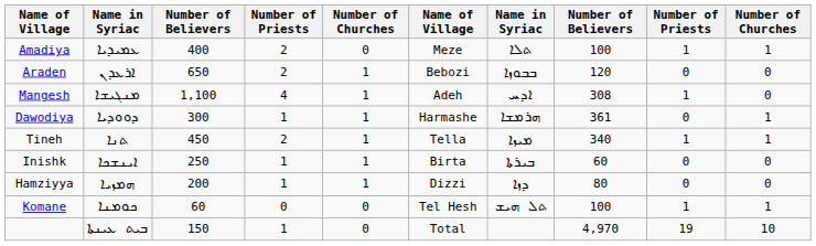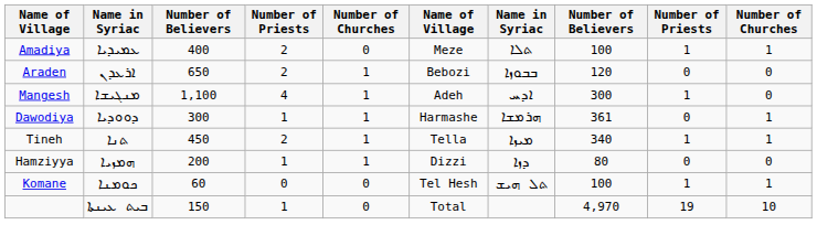 <table class="wikitable" style="text-align:center">
 <tr>
 <th>Name of Village</th>
 <th>Name in Syriac</th>
 <th>Number of Believers</th>
 <th>Number of Priests</th>
 <th>Number of Churches</th>
 <th>Name of Village</th>
 <th>Name in Syriac</th>
 <th>Number of Believers</th>
 <th>Number of Priests</th>
 <th>Number of Churches</th>
 </tr>
 <tr>
 <td><a href='#'>Amadiya</a></td>
 <td><big>ܥܡܝܕܝܐ</big></td>
 <td>400</td>
 <td>2</td>
 <td>0</td>
 <td>Meze</td>
 <td><big>ܬܠܐ</big></td>
 <td>100</td>
 <td>1</td>
 <td>1</td>
 </tr>
 <tr>
 <td><a href='#'>Araden</a></td>
 <td><big>ܐܪܥܕܢ</big></td>
 <td>650</td>
 <td>2</td>
 <td>1</td>
 <td>Bebozi</td>
 <td><big>ܒܒܘܙܐ</big></td>
 <td>120</td>
 <td>0</td>
 <td>0</td>
 </tr>
 <tr>
 <td><a href='#'>Mangesh</a></td>
 <td><big>ܡܢܓܝܫܐ</big></td>
 <td>1,100</td>
 <td>4</td>
 <td>1</td>
 <td>Adeh</td>
 <td><big>ܐܕܚ</big></td>
-<td>308</td>
+<td>300</td>
 <td>1</td>
 <td>0</td>
 </tr>
 <tr>
 <td><a href='#'>Dawodiya</a></td>
 <td><big>ܕܘܘܕܝܐ</big></td>
 <td>300</td>
 <td>1</td>
 <td>1</td>
 <td>Harmashe</td>
 <td><big>ܗܪܡܫܐ</big></td>
 <td>361</td>
 <td>0</td>
 <td>1</td>
 </tr>
 <tr>
 <td>Tineh</td>
 <td><big>ܬܢܐ</big></td>
 <td>450</td>
 <td>2</td>
 <td>1</td>
 <td>Tella</td>
 <td><big>ܡܝܙܐ</big></td>
 <td>340</td>
 <td>1</td>
 <td>1</td>
-</tr>
-<tr>
-<td>Inishk</td>
-<td><big>ܐܝܢܫܟܐ</big></td>
-<td>250</td>
-<td>1</td>
-<td>1</td>
-<td>Birta</td>
-<td><big>ܒܝܪܬܐ</big></td>
-<td>60</td>
-<td>0</td>
-<td>0</td>
 </tr>
 <tr>
 <td>Hamziyya</td>
 <td><big>ܗܡܙܝܐ</big></td>
 <td>200</td>
 <td>1</td>
 <td>1</td>
 <td>Dizzi</td>
 <td><big>ܕܙܐ</big></td>
 <td>80</td>
 <td>0</td>
 <td>0</td>
 </tr>
 <tr>
 <td><a href='#'>Komane</a></td>
 <td><big>ܟܘܡܢܐ</big></td>
 <td>60</td>
 <td>0</td>
 <td>0</td>
 <td>Tel Hesh</td>
 <td><big>ܬܠ ܗܝܫ</big></td>
 <td>100</td>
 <td>1</td>
 <td>1</td>
 </tr>
 <tr>
 <td></td>
 <td><big>ܒܝܬ ܥܝܢܬܐ</big></td>
 <td>150</td>
 <td>1</td>
 <td>0</td>
 <td>Total</td>
 <td><big></big></td>
 <td>4,970</td>
 <td>19</td>
 <td>10</td>
 </tr>
 </table>
